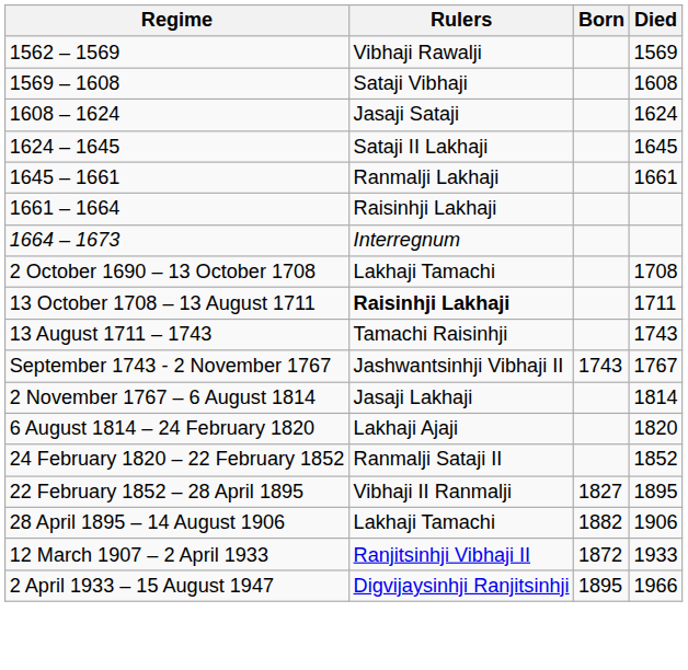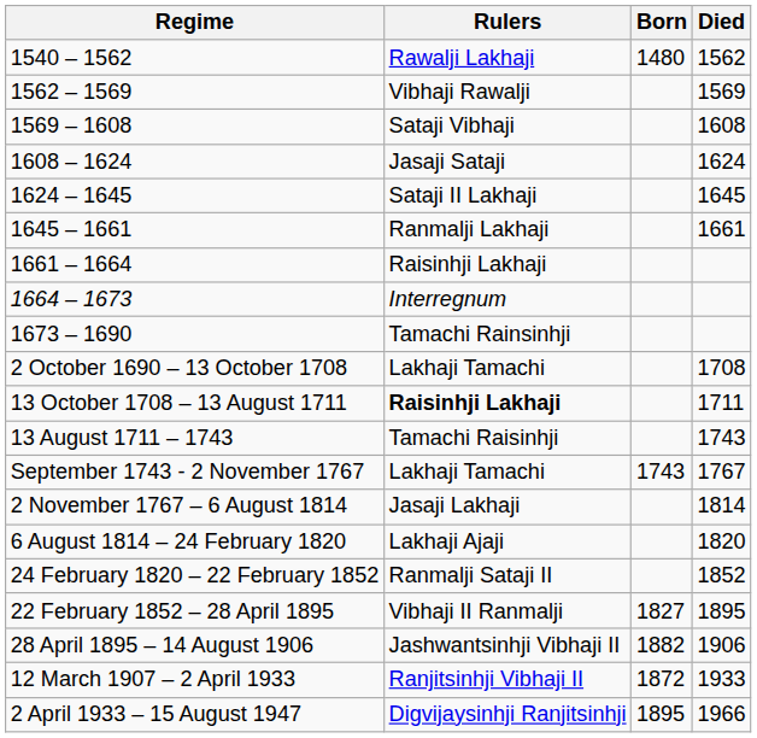 <table class="sortable wikitable">
 <tr>
 <th>Regime</th>
 <th>Rulers</th>
 <th>Born</th>
 <th>Died</th>
+</tr>
+<tr>
+<td>1540 – 1562</td>
+<td><a href='#'>Rawalji Lakhaji</a></td>
+<td>1480</td>
+<td>1562</td>
 </tr>
 <tr>
 <td>1562 – 1569</td>
 <td>Vibhaji Rawalji</td>
 <td></td>
 <td>1569</td>
 </tr>
 <tr>
 <td>1569 – 1608</td>
 <td>Sataji Vibhaji</td>
 <td></td>
 <td>1608</td>
 </tr>
 <tr>
 <td>1608 – 1624</td>
 <td>Jasaji Sataji</td>
 <td></td>
 <td>1624</td>
 </tr>
 <tr>
 <td>1624 – 1645</td>
 <td>Sataji II Lakhaji</td>
 <td></td>
 <td>1645</td>
 </tr>
 <tr>
 <td>1645 – 1661</td>
 <td>Ranmalji Lakhaji</td>
 <td></td>
 <td>1661</td>
 </tr>
 <tr>
 <td>1661 – 1664</td>
 <td>Raisinhji Lakhaji</td>
 <td></td>
 <td></td>
 </tr>
 <tr>
 <td><em>1664 – 1673</em></td>
 <td><em>Interregnum</em></td>
 <td></td>
 <td></td>
 </tr>
 <tr>
+<td>1673 – 1690</td>
+<td>Tamachi Rainsinhji</td>
+<td></td>
+<td></td>
+</tr>
+<tr>
 <td>2 October 1690 – 13 October 1708</td>
 <td>Lakhaji Tamachi</td>
 <td></td>
 <td>1708</td>
 </tr>
 <tr>
 <td>13 October 1708 – 13 August 1711</td>
 <td><strong>Raisinhji Lakhaji</strong></td>
 <td></td>
 <td>1711</td>
 </tr>
 <tr>
 <td>13 August 1711 – 1743</td>
 <td>Tamachi Raisinhji</td>
 <td></td>
 <td>1743</td>
 </tr>
 <tr>
 <td>September 1743 - 2 November 1767</td>
-<td>Jashwantsinhji Vibhaji II</td>
+<td>Lakhaji Tamachi</td>
 <td>1743</td>
 <td>1767</td>
 </tr>
 <tr>
 <td>2 November 1767 – 6 August 1814</td>
 <td>Jasaji Lakhaji</td>
 <td></td>
 <td>1814</td>
 </tr>
 <tr>
 <td>6 August 1814 – 24 February 1820</td>
 <td>Lakhaji Ajaji</td>
 <td></td>
 <td>1820</td>
 </tr>
 <tr>
 <td>24 February 1820 – 22 February 1852</td>
 <td>Ranmalji Sataji II</td>
 <td></td>
 <td>1852</td>
 </tr>
 <tr>
 <td>22 February 1852 – 28 April 1895</td>
 <td>Vibhaji II Ranmalji</td>
 <td>1827</td>
 <td>1895</td>
 </tr>
 <tr>
 <td>28 April 1895 – 14 August 1906</td>
-<td>Lakhaji Tamachi</td>
+<td>Jashwantsinhji Vibhaji II</td>
 <td>1882</td>
 <td>1906</td>
 </tr>
 <tr>
 <td>12 March 1907 – 2 April 1933</td>
 <td><a href='#'>Ranjitsinhji Vibhaji II</a></td>
 <td>1872</td>
 <td>1933</td>
 </tr>
 <tr>
 <td>2 April 1933 – 15 August 1947</td>
 <td><a href='#'>Digvijaysinhji Ranjitsinhji</a></td>
 <td>1895</td>
 <td>1966</td>
 </tr>
 </table>
